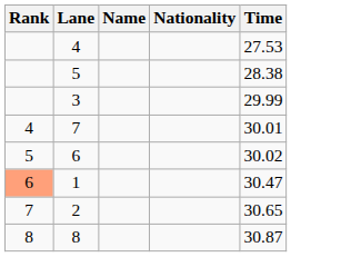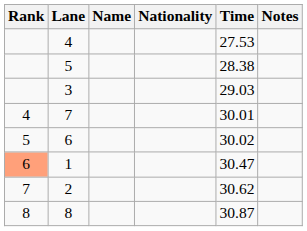 <table class="wikitable sortable" style="text-align:center">
 <tr>
 <th>Rank</th>
 <th>Lane</th>
 <th>Name</th>
 <th>Nationality</th>
 <th>Time</th>
+<th>Notes</th>
 </tr>
 <tr>
 <td></td>
 <td>4</td>
 <td align=left></td>
 <td align=left></td>
 <td>27.53</td>
+<td></td>
 </tr>
 <tr>
 <td></td>
 <td>5</td>
 <td align=left></td>
 <td align=left></td>
 <td>28.38</td>
+<td></td>
 </tr>
 <tr>
 <td></td>
 <td>3</td>
 <td align=left></td>
 <td align=left></td>
-<td>29.99</td>
+<td>29.03</td>
+<td></td>
 </tr>
 <tr>
 <td>4</td>
 <td>7</td>
 <td align=left></td>
 <td align=left></td>
 <td>30.01</td>
+<td></td>
 </tr>
 <tr>
 <td>5</td>
 <td>6</td>
 <td align=left></td>
 <td align=left></td>
 <td>30.02</td>
+<td></td>
 </tr>
 <tr>
 <td style="background: lightsalmon;">6</td>
 <td>1</td>
 <td align=left></td>
 <td align=left></td>
 <td>30.47</td>
+<td></td>
 </tr>
 <tr>
 <td>7</td>
 <td>2</td>
 <td align=left></td>
 <td align=left></td>
-<td>30.65</td>
+<td>30.62</td>
+<td></td>
 </tr>
 <tr>
 <td>8</td>
 <td>8</td>
 <td align=left></td>
 <td align=left></td>
 <td>30.87</td>
+<td></td>
 </tr>
 </table>
